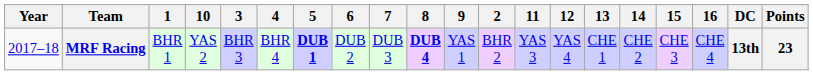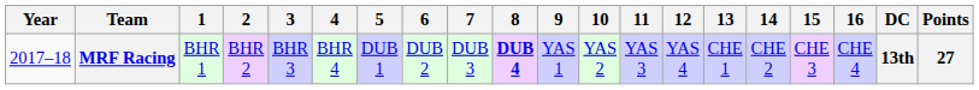 <table class="wikitable" style="text-align:center; font-size:85%">
 <tr>
 <th>Year</th>
 <th>Team</th>
 <th>1</th>
-<th>10</th>
+<th>2</th>
 <th>3</th>
 <th>4</th>
 <th>5</th>
 <th>6</th>
 <th>7</th>
 <th>8</th>
 <th>9</th>
-<th>2</th>
+<th>10</th>
 <th>11</th>
 <th>12</th>
 <th>13</th>
 <th>14</th>
 <th>15</th>
 <th>16</th>
 <th>DC</th>
 <th>Points</th>
 </tr>
 <tr>
 <td nowrap><a href='#'>2017–18</a></td>
 <th nowrap><a href='#'>MRF Racing</a></th>
 <td style="background:#DFFFDF;"><a href='#'>BHR<br>1</a><br></td>
-<td style="background:#DFFFDF;"><a href='#'>YAS<br>2</a><br></td>
+<td style="background:#EFCFFF;"><a href='#'>BHR<br>2</a><br></td>
 <td style="background:#CFCFFF;"><a href='#'>BHR<br>3</a><br></td>
 <td style="background:#DFFFDF;"><a href='#'>BHR<br>4</a><br></td>
-<td style="background:#CFCFFF;"><strong><a href='#'>DUB<br>1</a><br></strong></td>
+<td style="background:#CFCFFF;"><a href='#'>DUB<br>1</a><br></td>
 <td style="background:#DFFFDF;"><a href='#'>DUB<br>2</a><br></td>
 <td style="background:#DFFFDF;"><a href='#'>DUB<br>3</a><br></td>
 <td style="background:#EFCFFF;"><strong><a href='#'>DUB<br>4</a><br></strong></td>
 <td style="background:#CFCFFF;"><a href='#'>YAS<br>1</a><br></td>
-<td style="background:#EFCFFF;"><a href='#'>BHR<br>2</a><br></td>
+<td style="background:#DFFFDF;"><a href='#'>YAS<br>2</a><br></td>
 <td style="background:#CFCFFF;"><a href='#'>YAS<br>3</a><br></td>
 <td style="background:#CFCFFF;"><a href='#'>YAS<br>4</a><br></td>
 <td style="background:#CFCFFF;"><a href='#'>CHE<br>1</a><br></td>
 <td style="background:#CFCFFF;"><a href='#'>CHE<br>2</a><br></td>
 <td style="background:#EFCFFF;"><a href='#'>CHE<br>3</a><br></td>
 <td style="background:#CFCFFF;"><a href='#'>CHE<br>4</a><br></td>
 <th>13th</th>
-<th>23</th>
+<th>27</th>
 </tr>
 </table>
